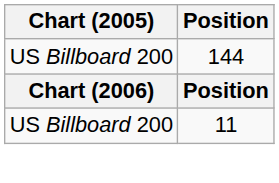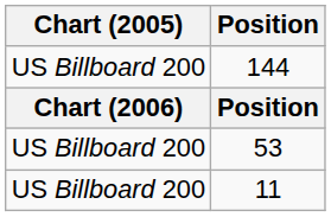 <table class="wikitable plainrowheaders">
 <tr>
 <th scope="col">Chart (2005)</th>
 <th scope="col">Position</th>
 </tr>
 <tr>
 <td>US <em>Billboard</em> 200</td>
 <td style="text-align:center;">144</td>
 </tr>
 <tr>
 <th scope="col">Chart (2006)</th>
 <th scope="col">Position</th>
 </tr>
 <tr>
 <td>US <em>Billboard</em> 200</td>
+<td style="text-align:center;">53</td>
+</tr>
+<tr>
+<td>US <em>Billboard</em> 200</td>
 <td style="text-align:center;">11</td>
 </tr>
 </table>
